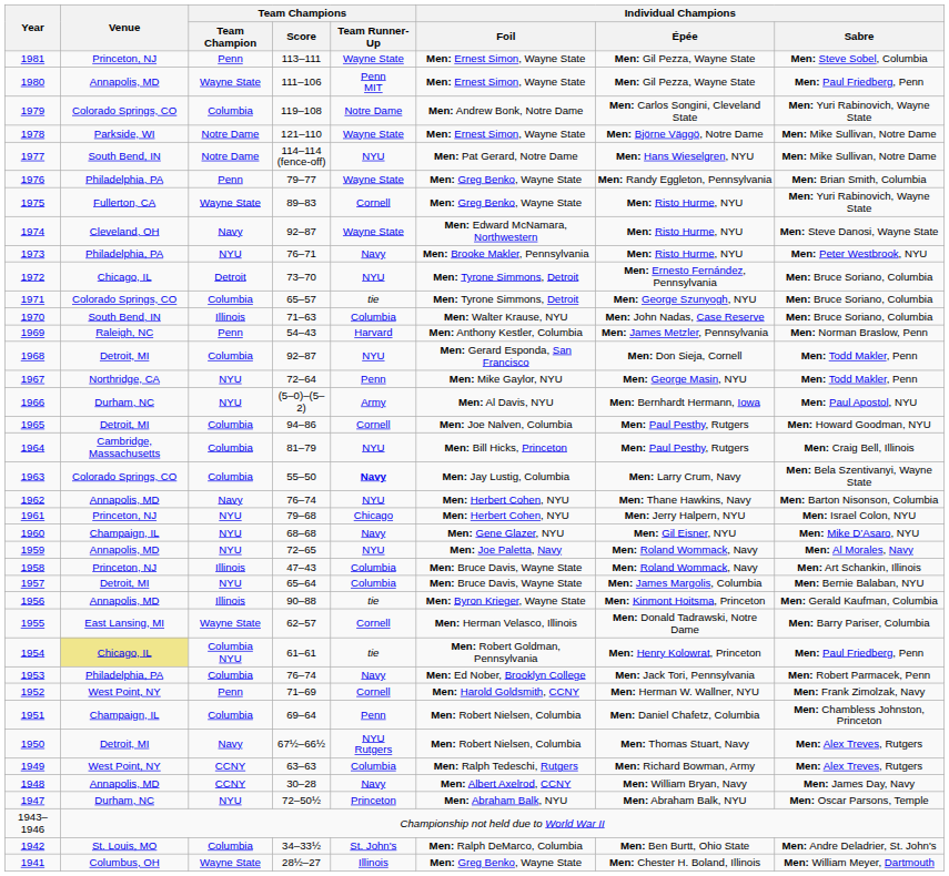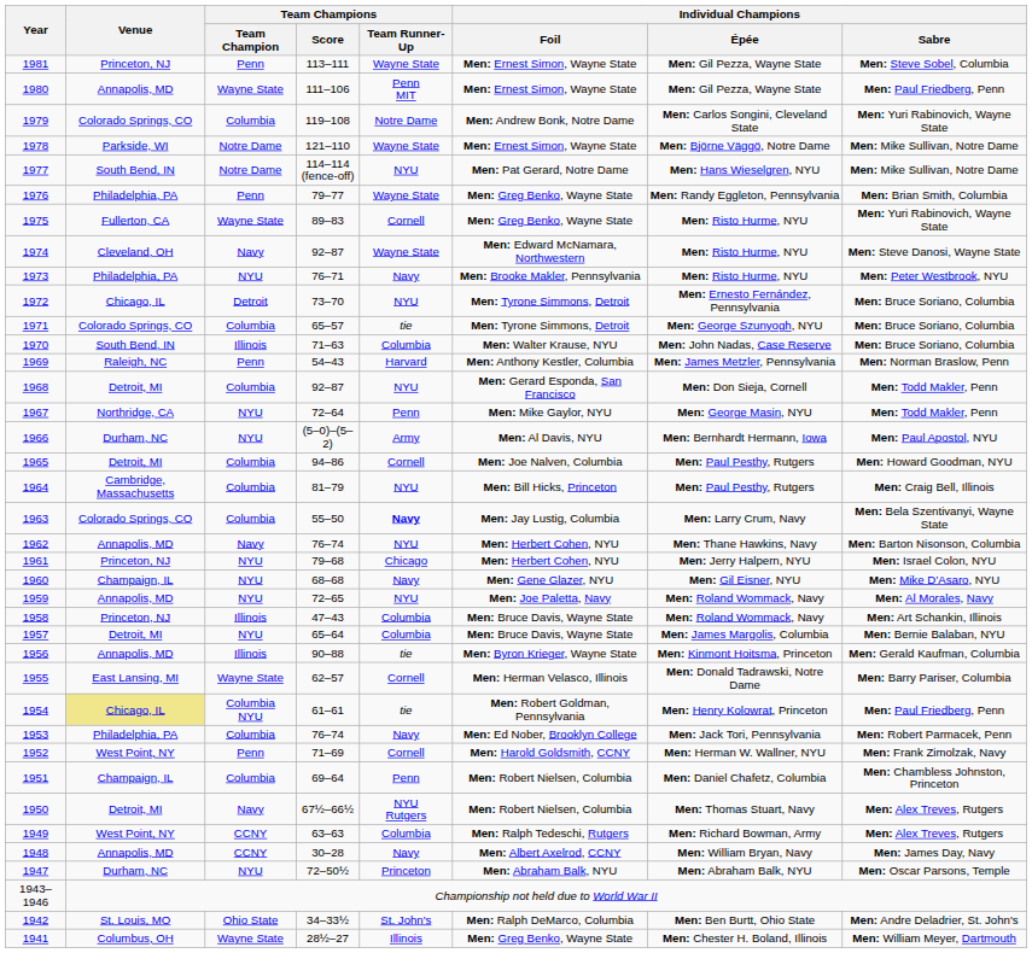 <table class="wikitable" style="font-size:90%; width: 100%; text-align: center;">
 <tr>
 <th rowspan=2>Year</th>
 <th rowspan=2>Venue</th>
 <th colspan=3>Team Champions</th>
 <th colspan=3>Individual Champions</th>
 </tr>
 <tr>
 <th>Team Champion</th>
 <th>Score</th>
 <th>Team Runner-Up</th>
 <th>Foil</th>
 <th>Épée</th>
 <th>Sabre</th>
 </tr>
 <tr>
 <td><a href='#'>1981</a></td>
 <td><a href='#'>Princeton, NJ</a></td>
 <td><a href='#'>Penn</a></td>
 <td>113–111</td>
 <td><a href='#'>Wayne State</a></td>
 <td><strong>Men:</strong> <a href='#'>Ernest Simon</a>, Wayne State</td>
 <td><strong>Men:</strong> Gil Pezza, Wayne State</td>
 <td><strong>Men:</strong> <a href='#'>Steve Sobel</a>, Columbia</td>
 </tr>
 <tr>
 <td><a href='#'>1980</a></td>
 <td><a href='#'>Annapolis, MD</a></td>
 <td><a href='#'>Wayne State</a></td>
 <td>111–106</td>
 <td><a href='#'>Penn</a><br><a href='#'>MIT</a></td>
 <td><strong>Men:</strong> <a href='#'>Ernest Simon</a>, Wayne State</td>
 <td><strong>Men:</strong> Gil Pezza, Wayne State</td>
 <td><strong>Men:</strong> <a href='#'>Paul Friedberg</a>, Penn</td>
 </tr>
 <tr>
 <td><a href='#'>1979</a></td>
 <td><a href='#'>Colorado Springs, CO</a></td>
 <td><a href='#'>Columbia</a></td>
 <td>119–108</td>
 <td><a href='#'>Notre Dame</a></td>
 <td><strong>Men:</strong> Andrew Bonk, Notre Dame</td>
 <td><strong>Men:</strong> Carlos Songini, Cleveland State</td>
 <td><strong>Men:</strong> Yuri Rabinovich, Wayne State</td>
 </tr>
 <tr>
 <td><a href='#'>1978</a></td>
 <td><a href='#'>Parkside, WI</a></td>
 <td><a href='#'>Notre Dame</a></td>
 <td>121–110</td>
 <td><a href='#'>Wayne State</a></td>
 <td><strong>Men:</strong> <a href='#'>Ernest Simon</a>, Wayne State</td>
 <td><strong>Men:</strong> <a href='#'>Björne Väggö</a>, Notre Dame</td>
 <td><strong>Men:</strong> Mike Sullivan, Notre Dame</td>
 </tr>
 <tr>
 <td><a href='#'>1977</a></td>
 <td><a href='#'>South Bend, IN</a></td>
 <td><a href='#'>Notre Dame</a></td>
 <td>114–114<br>(fence-off)</td>
 <td><a href='#'>NYU</a></td>
 <td><strong>Men:</strong> Pat Gerard, Notre Dame</td>
 <td><strong>Men:</strong> <a href='#'>Hans Wieselgren</a>, NYU</td>
 <td><strong>Men:</strong> Mike Sullivan, Notre Dame</td>
 </tr>
 <tr>
 <td><a href='#'>1976</a></td>
 <td><a href='#'>Philadelphia, PA</a></td>
 <td><a href='#'>Penn</a></td>
 <td>79–77</td>
 <td><a href='#'>Wayne State</a></td>
 <td><strong>Men:</strong> <a href='#'>Greg Benko</a>, Wayne State</td>
 <td><strong>Men:</strong> Randy Eggleton, Pennsylvania</td>
 <td><strong>Men:</strong> Brian Smith, Columbia</td>
 </tr>
 <tr>
 <td><a href='#'>1975</a></td>
 <td><a href='#'>Fullerton, CA</a></td>
 <td><a href='#'>Wayne State</a></td>
 <td>89–83</td>
 <td><a href='#'>Cornell</a></td>
 <td><strong>Men:</strong> <a href='#'>Greg Benko</a>, Wayne State</td>
 <td><strong>Men:</strong> <a href='#'>Risto Hurme</a>, NYU</td>
 <td><strong>Men:</strong> Yuri Rabinovich, Wayne State</td>
 </tr>
 <tr>
 <td><a href='#'>1974</a></td>
 <td><a href='#'>Cleveland, OH</a></td>
 <td><a href='#'>Navy</a></td>
 <td>92–87</td>
 <td><a href='#'>Wayne State</a></td>
 <td><strong>Men:</strong> Edward McNamara, <a href='#'>Northwestern</a></td>
 <td><strong>Men:</strong> <a href='#'>Risto Hurme</a>, NYU</td>
 <td><strong>Men:</strong> Steve Danosi, Wayne State</td>
 </tr>
 <tr>
 <td><a href='#'>1973</a></td>
 <td><a href='#'>Philadelphia, PA</a></td>
 <td><a href='#'>NYU</a></td>
 <td>76–71</td>
 <td><a href='#'>Navy</a></td>
 <td><strong>Men:</strong> <a href='#'>Brooke Makler</a>, Pennsylvania</td>
 <td><strong>Men:</strong> <a href='#'>Risto Hurme</a>, NYU</td>
 <td><strong>Men:</strong> <a href='#'>Peter Westbrook</a>, NYU</td>
 </tr>
 <tr>
 <td><a href='#'>1972</a></td>
 <td><a href='#'>Chicago, IL</a></td>
 <td><a href='#'>Detroit</a></td>
 <td>73–70</td>
 <td><a href='#'>NYU</a></td>
 <td><strong>Men:</strong> <a href='#'>Tyrone Simmons</a>, <a href='#'>Detroit</a></td>
 <td><strong>Men:</strong> <a href='#'>Ernesto Fernández</a>, Pennsylvania</td>
 <td><strong>Men:</strong> Bruce Soriano, Columbia</td>
 </tr>
 <tr>
 <td><a href='#'>1971</a></td>
 <td><a href='#'>Colorado Springs, CO</a></td>
 <td><a href='#'>Columbia</a></td>
 <td>65–57</td>
 <td><em>tie</em></td>
 <td><strong>Men:</strong> Tyrone Simmons, <a href='#'>Detroit</a></td>
 <td><strong>Men:</strong> <a href='#'>George Szunyogh</a>, NYU</td>
 <td><strong>Men:</strong> Bruce Soriano, Columbia</td>
 </tr>
 <tr>
 <td><a href='#'>1970</a></td>
 <td><a href='#'>South Bend, IN</a></td>
 <td><a href='#'>Illinois</a></td>
 <td>71–63</td>
 <td><a href='#'>Columbia</a></td>
 <td><strong>Men:</strong> Walter Krause, NYU</td>
 <td><strong>Men:</strong> John Nadas, <a href='#'>Case Reserve</a></td>
 <td><strong>Men:</strong> Bruce Soriano, Columbia</td>
 </tr>
 <tr>
 <td><a href='#'>1969</a></td>
 <td><a href='#'>Raleigh, NC</a></td>
 <td><a href='#'>Penn</a></td>
 <td>54–43</td>
 <td><a href='#'>Harvard</a></td>
 <td><strong>Men:</strong> Anthony Kestler, Columbia</td>
 <td><strong>Men:</strong> <a href='#'>James Metzler</a>, Pennsylvania</td>
 <td><strong>Men:</strong> Norman Braslow, Penn</td>
 </tr>
 <tr>
 <td><a href='#'>1968</a></td>
 <td><a href='#'>Detroit, MI</a></td>
 <td><a href='#'>Columbia</a></td>
 <td>92–87</td>
 <td><a href='#'>NYU</a></td>
 <td><strong>Men:</strong> Gerard Esponda, <a href='#'>San Francisco</a></td>
 <td><strong>Men:</strong> Don Sieja, Cornell</td>
 <td><strong>Men:</strong> <a href='#'>Todd Makler</a>, Penn</td>
 </tr>
 <tr>
 <td><a href='#'>1967</a></td>
 <td><a href='#'>Northridge, CA</a></td>
 <td><a href='#'>NYU</a></td>
 <td>72–64</td>
 <td><a href='#'>Penn</a></td>
 <td><strong>Men:</strong> Mike Gaylor, NYU</td>
 <td><strong>Men:</strong> <a href='#'>George Masin</a>, NYU</td>
 <td><strong>Men:</strong> <a href='#'>Todd Makler</a>, Penn</td>
 </tr>
 <tr>
 <td><a href='#'>1966</a></td>
 <td><a href='#'>Durham, NC</a></td>
 <td><a href='#'>NYU</a></td>
 <td>(5–0)–(5–2)</td>
 <td><a href='#'>Army</a></td>
 <td><strong>Men:</strong> Al Davis, NYU</td>
 <td><strong>Men:</strong> Bernhardt Hermann, <a href='#'>Iowa</a></td>
 <td><strong>Men:</strong> <a href='#'>Paul Apostol</a>, NYU</td>
 </tr>
 <tr>
 <td><a href='#'>1965</a></td>
 <td><a href='#'>Detroit, MI</a></td>
 <td><a href='#'>Columbia</a></td>
 <td>94–86</td>
 <td><a href='#'>Cornell</a></td>
 <td><strong>Men:</strong> Joe Nalven, Columbia</td>
 <td><strong>Men:</strong> <a href='#'>Paul Pesthy</a>, Rutgers</td>
 <td><strong>Men:</strong> Howard Goodman, NYU</td>
 </tr>
 <tr>
 <td><a href='#'>1964</a></td>
 <td><a href='#'>Cambridge, Massachusetts</a></td>
 <td><a href='#'>Columbia</a></td>
 <td>81–79</td>
 <td><a href='#'>NYU</a></td>
 <td><strong>Men:</strong> Bill Hicks, <a href='#'>Princeton</a></td>
 <td><strong>Men:</strong> <a href='#'>Paul Pesthy</a>, Rutgers</td>
 <td><strong>Men:</strong> Craig Bell, Illinois</td>
 </tr>
 <tr>
 <td><a href='#'>1963</a></td>
 <td><a href='#'>Colorado Springs, CO</a></td>
 <td><a href='#'>Columbia</a></td>
 <td>55–50</td>
 <td><strong><a href='#'>Navy</a></strong></td>
 <td><strong>Men:</strong> Jay Lustig, Columbia</td>
 <td><strong>Men:</strong> Larry Crum, Navy</td>
 <td><strong>Men:</strong> Bela Szentivanyi, Wayne State</td>
 </tr>
 <tr>
 <td><a href='#'>1962</a></td>
 <td><a href='#'>Annapolis, MD</a></td>
 <td><a href='#'>Navy</a></td>
 <td>76–74</td>
 <td><a href='#'>NYU</a></td>
 <td><strong>Men:</strong> <a href='#'>Herbert Cohen</a>, NYU</td>
 <td><strong>Men:</strong> Thane Hawkins, Navy</td>
 <td><strong>Men:</strong> Barton Nisonson, Columbia</td>
 </tr>
 <tr>
 <td><a href='#'>1961</a></td>
 <td><a href='#'>Princeton, NJ</a></td>
 <td><a href='#'>NYU</a></td>
 <td>79–68</td>
 <td><a href='#'>Chicago</a></td>
 <td><strong>Men:</strong> <a href='#'>Herbert Cohen</a>, NYU</td>
 <td><strong>Men:</strong> Jerry Halpern, NYU</td>
 <td><strong>Men:</strong> Israel Colon, NYU</td>
 </tr>
 <tr>
 <td><a href='#'>1960</a></td>
 <td><a href='#'>Champaign, IL</a></td>
 <td><a href='#'>NYU</a></td>
 <td>68–68</td>
 <td><a href='#'>Navy</a></td>
 <td><strong>Men:</strong> <a href='#'>Gene Glazer</a>, NYU</td>
 <td><strong>Men:</strong> <a href='#'>Gil Eisner</a>, NYU</td>
 <td><strong>Men:</strong> <a href='#'>Mike D’Asaro</a>, NYU</td>
 </tr>
 <tr>
 <td><a href='#'>1959</a></td>
 <td><a href='#'>Annapolis, MD</a></td>
 <td><a href='#'>NYU</a></td>
 <td>72–65</td>
 <td><a href='#'>NYU</a></td>
 <td><strong>Men:</strong> <a href='#'>Joe Paletta</a>, <a href='#'>Navy</a></td>
 <td><strong>Men:</strong> <a href='#'>Roland Wommack</a>, Navy</td>
 <td><strong>Men:</strong> <a href='#'>Al Morales</a>, <a href='#'>Navy</a></td>
 </tr>
 <tr>
 <td><a href='#'>1958</a></td>
 <td><a href='#'>Princeton, NJ</a></td>
 <td><a href='#'>Illinois</a></td>
 <td>47–43</td>
 <td><a href='#'>Columbia</a></td>
 <td><strong>Men:</strong> Bruce Davis, Wayne State</td>
 <td><strong>Men:</strong> <a href='#'>Roland Wommack</a>, Navy</td>
 <td><strong>Men:</strong> Art Schankin, Illinois</td>
 </tr>
 <tr>
 <td><a href='#'>1957</a></td>
 <td><a href='#'>Detroit, MI</a></td>
 <td><a href='#'>NYU</a></td>
 <td>65–64</td>
 <td><a href='#'>Columbia</a></td>
 <td><strong>Men:</strong> Bruce Davis, Wayne State</td>
 <td><strong>Men:</strong> <a href='#'>James Margolis</a>, Columbia</td>
 <td><strong>Men:</strong> Bernie Balaban, NYU</td>
 </tr>
 <tr>
 <td><a href='#'>1956</a></td>
 <td><a href='#'>Annapolis, MD</a></td>
 <td><a href='#'>Illinois</a></td>
 <td>90–88</td>
 <td><em>tie</em></td>
 <td><strong>Men:</strong> <a href='#'>Byron Krieger</a>, Wayne State</td>
 <td><strong>Men:</strong> <a href='#'>Kinmont Hoitsma</a>, Princeton</td>
 <td><strong>Men:</strong> Gerald Kaufman, Columbia</td>
 </tr>
 <tr>
 <td><a href='#'>1955</a></td>
 <td><a href='#'>East Lansing, MI</a></td>
 <td><a href='#'>Wayne State</a></td>
 <td>62–57</td>
 <td><a href='#'>Cornell</a></td>
 <td><strong>Men:</strong> Herman Velasco, Illinois</td>
 <td><strong>Men:</strong> Donald Tadrawski, Notre Dame</td>
 <td><strong>Men:</strong> Barry Pariser, Columbia</td>
 </tr>
 <tr>
 <td><a href='#'>1954</a></td>
 <td style="background: khaki;"><a href='#'>Chicago, IL</a></td>
 <td><a href='#'>Columbia</a><br><a href='#'>NYU</a></td>
 <td>61–61</td>
 <td><em>tie</em></td>
 <td><strong>Men:</strong> Robert Goldman, Pennsylvania</td>
 <td><strong>Men:</strong> <a href='#'>Henry Kolowrat</a>, Princeton</td>
 <td><strong>Men:</strong> <a href='#'>Paul Friedberg</a>, Penn</td>
 </tr>
 <tr>
 <td><a href='#'>1953</a></td>
 <td><a href='#'>Philadelphia, PA</a></td>
 <td><a href='#'>Columbia</a></td>
 <td>76–74</td>
 <td><a href='#'>Navy</a></td>
 <td><strong>Men:</strong> Ed Nober, <a href='#'>Brooklyn College</a></td>
 <td><strong>Men:</strong> Jack Tori, Pennsylvania</td>
 <td><strong>Men:</strong> Robert Parmacek, Penn</td>
 </tr>
 <tr>
 <td><a href='#'>1952</a></td>
 <td><a href='#'>West Point, NY</a></td>
 <td><a href='#'>Penn</a></td>
 <td>71–69</td>
 <td><a href='#'>Cornell</a></td>
 <td><strong>Men:</strong> <a href='#'>Harold Goldsmith</a>, <a href='#'>CCNY</a></td>
 <td><strong>Men:</strong> Herman W. Wallner, NYU</td>
 <td><strong>Men:</strong> Frank Zimolzak, Navy</td>
 </tr>
 <tr>
 <td><a href='#'>1951</a></td>
 <td><a href='#'>Champaign, IL</a></td>
 <td><a href='#'>Columbia</a></td>
 <td>69–64</td>
 <td><a href='#'>Penn</a></td>
 <td><strong>Men:</strong> Robert Nielsen, Columbia</td>
 <td><strong>Men:</strong> Daniel Chafetz, Columbia</td>
 <td><strong>Men:</strong> Chambless Johnston, Princeton</td>
 </tr>
 <tr>
 <td><a href='#'>1950</a></td>
 <td><a href='#'>Detroit, MI</a></td>
 <td><a href='#'>Navy</a></td>
 <td>67½–66½</td>
 <td><a href='#'>NYU</a><br><a href='#'>Rutgers</a></td>
 <td><strong>Men:</strong> Robert Nielsen, Columbia</td>
 <td><strong>Men:</strong> Thomas Stuart, Navy</td>
 <td><strong>Men:</strong> <a href='#'>Alex Treves</a>, Rutgers</td>
 </tr>
 <tr>
 <td><a href='#'>1949</a></td>
 <td><a href='#'>West Point, NY</a></td>
 <td><a href='#'>CCNY</a></td>
 <td>63–63</td>
 <td><a href='#'>Columbia</a></td>
 <td><strong>Men:</strong> Ralph Tedeschi, <a href='#'>Rutgers</a></td>
 <td><strong>Men:</strong> Richard Bowman, Army</td>
 <td><strong>Men:</strong> <a href='#'>Alex Treves</a>, Rutgers</td>
 </tr>
 <tr>
 <td><a href='#'>1948</a></td>
 <td><a href='#'>Annapolis, MD</a></td>
 <td><a href='#'>CCNY</a></td>
 <td>30–28</td>
 <td><a href='#'>Navy</a></td>
 <td><strong>Men:</strong> <a href='#'>Albert Axelrod</a>, <a href='#'>CCNY</a></td>
 <td><strong>Men:</strong> William Bryan, Navy</td>
 <td><strong>Men:</strong> James Day, Navy</td>
 </tr>
 <tr>
 <td><a href='#'>1947</a></td>
 <td><a href='#'>Durham, NC</a></td>
 <td><a href='#'>NYU</a></td>
 <td>72–50½</td>
 <td><a href='#'>Princeton</a></td>
 <td><strong>Men:</strong> <a href='#'>Abraham Balk</a>, NYU</td>
 <td><strong>Men:</strong> Abraham Balk, NYU</td>
 <td><strong>Men:</strong> Oscar Parsons, Temple</td>
 </tr>
 <tr>
 <td>1943–1946</td>
 <td colspan=7><em>Championship not held due to <a href='#'>World War II</a></em></td>
 </tr>
 <tr>
 <td><a href='#'>1942</a></td>
 <td><a href='#'>St. Louis, MO</a></td>
-<td><a href='#'>Columbia</a></td>
+<td><a href='#'>Ohio State</a></td>
 <td>34–33½</td>
 <td><a href='#'>St. John's</a></td>
 <td><strong>Men:</strong> Ralph DeMarco, Columbia</td>
 <td><strong>Men:</strong> Ben Burtt, Ohio State</td>
 <td><strong>Men:</strong> Andre Deladrier, St. John's</td>
 </tr>
 <tr>
 <td><a href='#'>1941</a></td>
 <td><a href='#'>Columbus, OH</a></td>
 <td><a href='#'>Wayne State</a></td>
 <td>28½–27</td>
 <td><a href='#'>Illinois</a></td>
 <td><strong>Men:</strong> <a href='#'>Greg Benko</a>, Wayne State</td>
 <td><strong>Men:</strong> Chester H. Boland, Illinois</td>
 <td><strong>Men:</strong> William Meyer, <a href='#'>Dartmouth</a></td>
 </tr>
 </table>
